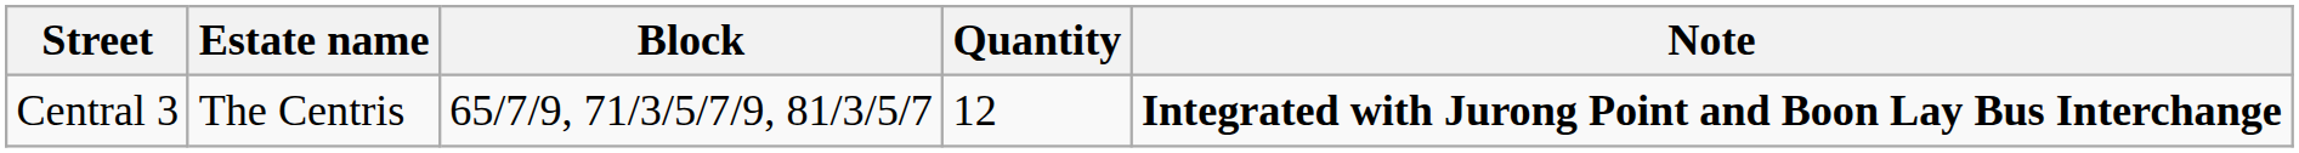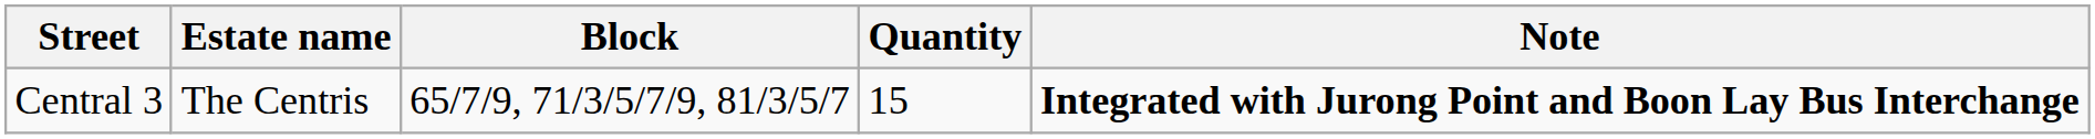 <table class="wikitable sortable">
 <tr>
 <th>Street</th>
 <th>Estate name</th>
 <th>Block</th>
 <th>Quantity</th>
 <th>Note</th>
 </tr>
 <tr>
 <td>Central 3</td>
 <td>The Centris</td>
 <td>65/7/9, 71/3/5/7/9, 81/3/5/7</td>
-<td>12</td>
+<td>15</td>
 <td><strong>Integrated with Jurong Point and Boon Lay Bus Interchange</strong></td>
 </tr>
 </table>
